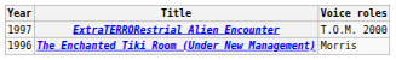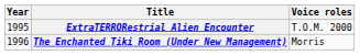 <table class="wikitable plainrowheaders">
 <tr>
 <th scope="col">Year</th>
 <th scope="col">Title</th>
 <th scope="col">Voice roles</th>
 </tr>
 <tr>
-<td>1997</td>
+<td>1995</td>
 <th scope="row"><em><a href='#'>ExtraTERRORestrial Alien Encounter</a></em></th>
 <td>T.O.M. 2000</td>
 </tr>
 <tr>
 <td>1996</td>
 <th scope="row" data-sort-value="Enchanted Tiki Room (Under New Management), The"><em><a href='#'>The Enchanted Tiki Room (Under New Management)</a></em></th>
 <td>Morris</td>
 </tr>
 </table>
